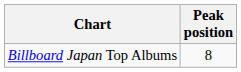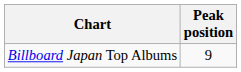 <table class="wikitable sortable">
 <tr>
 <th>Chart</th>
 <th>Peak<br>position</th>
 </tr>
 <tr>
 <td><em><a href='#'>Billboard</a> Japan</em> Top Albums</td>
-<td align="center">8</td>
+<td align="center">9</td>
 </tr>
 </table>
